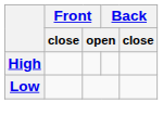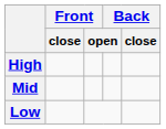 <table class=wikitable style=text-align:center>
 <tr>
 <th rowspan=2></th>
 <th colspan=2><a href='#'>Front</a></th>
 <th colspan=2><a href='#'>Back</a></th>
 </tr>
 <tr>
 <th><small>close</small></th>
 <th colspan=2><small>open</small></th>
 <th><small>close</small></th>
 </tr>
 <tr>
 <th><a href='#'>High</a></th>
 <td></td>
 <td></td>
 <td></td>
 <td></td>
 </tr>
 <tr>
+<th><a href='#'>Mid</a></th>
+<td></td>
+<td></td>
+<td></td>
+<td></td>
+</tr>
+<tr>
 <th><a href='#'>Low</a></th>
 <td></td>
 <td colspan=2></td>
 <td></td>
 </tr>
 </table>
